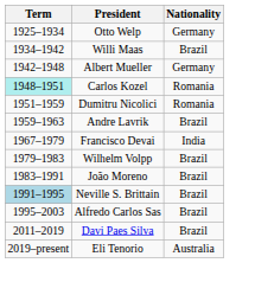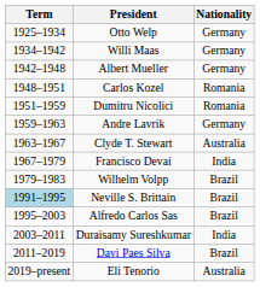 <table class="wikitable" style="text-align:center">
 <tr>
 <th>Term</th>
 <th>President</th>
 <th>Nationality</th>
 </tr>
 <tr>
 <td>1925–1934</td>
 <td>Otto Welp</td>
 <td>Germany</td>
 </tr>
 <tr>
 <td>1934–1942</td>
 <td>Willi Maas</td>
-<td>Brazil</td>
+<td>Germany</td>
 </tr>
 <tr>
 <td>1942–1948</td>
 <td>Albert Mueller</td>
 <td>Germany</td>
 </tr>
 <tr>
-<td style="background: paleturquoise;">1948–1951</td>
+<td>1948–1951</td>
 <td>Carlos Kozel</td>
 <td>Romania</td>
 </tr>
 <tr>
 <td>1951–1959</td>
 <td>Dumitru Nicolici</td>
 <td>Romania</td>
 </tr>
 <tr>
 <td>1959–1963</td>
 <td>Andre Lavrik</td>
-<td>Brazil</td>
+<td>Germany</td>
+</tr>
+<tr>
+<td>1963–1967</td>
+<td>Clyde T. Stewart</td>
+<td>Australia</td>
 </tr>
 <tr>
 <td>1967–1979</td>
 <td>Francisco Devai</td>
 <td>India</td>
 </tr>
 <tr>
 <td>1979–1983</td>
 <td>Wilhelm Volpp</td>
-<td>Brazil</td>
-</tr>
-<tr>
-<td>1983–1991</td>
-<td>João Moreno</td>
 <td>Brazil</td>
 </tr>
 <tr>
 <td style="background: lightblue;">1991–1995</td>
 <td>Neville S. Brittain</td>
 <td>Brazil</td>
 </tr>
 <tr>
 <td>1995–2003</td>
 <td>Alfredo Carlos Sas</td>
 <td>Brazil</td>
 </tr>
 <tr>
+<td>2003–2011</td>
+<td>Duraisamy Sureshkumar</td>
+<td>India</td>
+</tr>
+<tr>
 <td>2011–2019</td>
 <td><a href='#'>Davi Paes Silva</a></td>
 <td>Brazil</td>
 </tr>
 <tr>
 <td>2019–present</td>
 <td>Eli Tenorio</td>
 <td>Australia</td>
 </tr>
 </table>
